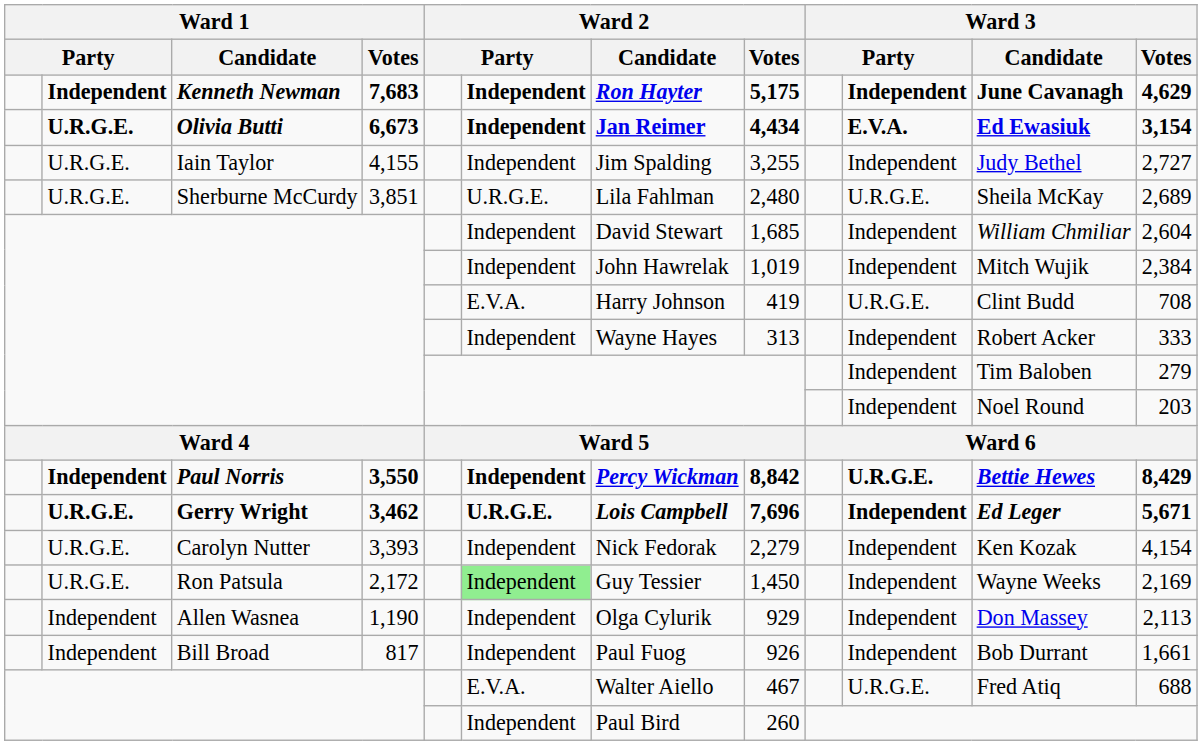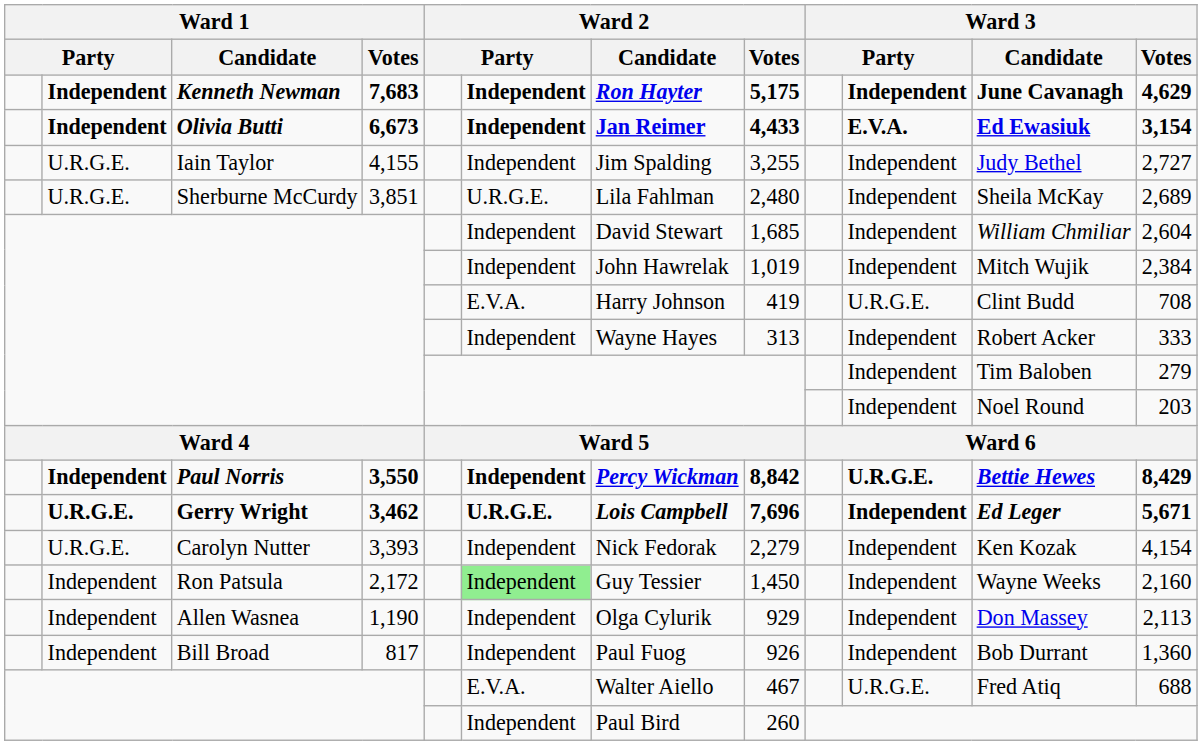 <table class="wikitable">
 <tr>
 <th colspan="4"><strong>Ward 1</strong></th>
 <th colspan="4"><strong>Ward 2</strong></th>
 <th colspan="4"><strong>Ward 3</strong></th>
 </tr>
 <tr>
 <th colspan="2">Party</th>
 <th>Candidate</th>
 <th>Votes</th>
 <th colspan="2">Party</th>
 <th>Candidate</th>
 <th>Votes</th>
 <th colspan="2">Party</th>
 <th>Candidate</th>
 <th>Votes</th>
 </tr>
 <tr>
 <td width=20px ></td>
 <td><strong>Independent</strong></td>
 <td><strong><em>Kenneth Newman</em></strong></td>
 <td align="right"><strong>7,683</strong></td>
 <td width=20px ></td>
 <td><strong>Independent</strong></td>
 <td><strong><em><a href='#'>Ron Hayter</a></em></strong></td>
 <td align="right"><strong>5,175</strong></td>
 <td width=20px ></td>
 <td><strong>Independent</strong></td>
 <td><strong>June Cavanagh</strong></td>
 <td align="right"><strong>4,629</strong></td>
 </tr>
 <tr>
 <td width=20px ></td>
-<td><strong>U.R.G.E.</strong></td>
+<td><strong>Independent</strong></td>
 <td><strong><em>Olivia Butti</em></strong></td>
 <td align="right"><strong>6,673</strong></td>
 <td width=20px ></td>
 <td><strong>Independent</strong></td>
 <td><strong><a href='#'>Jan Reimer</a></strong></td>
-<td align="right"><strong>4,434</strong></td>
+<td align="right"><strong>4,433</strong></td>
 <td width=20px ></td>
 <td><strong>E.V.A.</strong></td>
 <td><strong><a href='#'>Ed Ewasiuk</a></strong></td>
 <td align="right"><strong>3,154</strong></td>
 </tr>
 <tr>
 <td width=20px ></td>
 <td>U.R.G.E.</td>
 <td>Iain Taylor</td>
 <td align="right">4,155</td>
 <td width=20px ></td>
 <td>Independent</td>
 <td>Jim Spalding</td>
 <td align="right">3,255</td>
 <td width=20px ></td>
 <td>Independent</td>
 <td><a href='#'>Judy Bethel</a></td>
 <td align="right">2,727</td>
 </tr>
 <tr>
 <td width=20px ></td>
 <td>U.R.G.E.</td>
 <td>Sherburne McCurdy</td>
 <td align="right">3,851</td>
 <td width=20px ></td>
 <td>U.R.G.E.</td>
 <td>Lila Fahlman</td>
 <td align="right">2,480</td>
 <td width=20px ></td>
-<td>U.R.G.E.</td>
+<td>Independent</td>
 <td>Sheila McKay</td>
 <td align="right">2,689</td>
 </tr>
 <tr>
 <td colspan="4" rowspan="6"></td>
 <td width=20px ></td>
 <td>Independent</td>
 <td>David Stewart</td>
 <td align="right">1,685</td>
 <td width=20px ></td>
 <td>Independent</td>
 <td><em>William Chmiliar</em></td>
 <td align="right">2,604</td>
 </tr>
 <tr>
 <td width=20px ></td>
 <td>Independent</td>
 <td>John Hawrelak</td>
 <td align="right">1,019</td>
 <td width=20px ></td>
 <td>Independent</td>
 <td>Mitch Wujik</td>
 <td align="right">2,384</td>
 </tr>
 <tr>
 <td width=20px ></td>
 <td>E.V.A.</td>
 <td>Harry Johnson</td>
 <td align="right">419</td>
 <td width=20px ></td>
 <td>U.R.G.E.</td>
 <td>Clint Budd</td>
 <td align="right">708</td>
 </tr>
 <tr>
 <td width=20px ></td>
 <td>Independent</td>
 <td>Wayne Hayes</td>
 <td align="right">313</td>
 <td width=20px ></td>
 <td>Independent</td>
 <td>Robert Acker</td>
 <td align="right">333</td>
 </tr>
 <tr>
 <td colspan="4" rowspan="2"></td>
 <td width=20px ></td>
 <td>Independent</td>
 <td>Tim Baloben</td>
 <td align="right">279</td>
 </tr>
 <tr>
 <td width=20px ></td>
 <td>Independent</td>
 <td>Noel Round</td>
 <td align="right">203</td>
 </tr>
 <tr>
 <th colspan="4"><strong>Ward 4</strong></th>
 <th colspan="4"><strong>Ward 5</strong></th>
 <th colspan="4"><strong>Ward 6</strong></th>
 </tr>
 <tr>
 <td width=20px ></td>
 <td><strong>Independent</strong></td>
 <td><strong><em>Paul Norris</em></strong></td>
 <td align="right"><strong>3,550</strong></td>
 <td width=20px ></td>
 <td><strong>Independent</strong></td>
 <td><strong><em><a href='#'>Percy Wickman</a></em></strong></td>
 <td align="right"><strong>8,842</strong></td>
 <td width=20px ></td>
 <td><strong>U.R.G.E.</strong></td>
 <td><strong><em><a href='#'>Bettie Hewes</a></em></strong></td>
 <td align="right"><strong>8,429</strong></td>
 </tr>
 <tr>
 <td width=20px ></td>
 <td><strong>U.R.G.E.</strong></td>
 <td><strong>Gerry Wright</strong></td>
 <td align="right"><strong>3,462</strong></td>
 <td width=20px ></td>
 <td><strong>U.R.G.E.</strong></td>
 <td><strong><em>Lois Campbell</em></strong></td>
 <td align="right"><strong>7,696</strong></td>
 <td width=20px ></td>
 <td><strong>Independent</strong></td>
 <td><strong><em>Ed Leger</em></strong></td>
 <td align="right"><strong>5,671</strong></td>
 </tr>
 <tr>
 <td width=20px ></td>
 <td>U.R.G.E.</td>
 <td>Carolyn Nutter</td>
 <td align="right">3,393</td>
 <td width=20px ></td>
 <td>Independent</td>
 <td>Nick Fedorak</td>
 <td align="right">2,279</td>
 <td width=20px ></td>
 <td>Independent</td>
 <td>Ken Kozak</td>
 <td align="right">4,154</td>
 </tr>
 <tr>
 <td width=20px ></td>
-<td>U.R.G.E.</td>
+<td>Independent</td>
 <td>Ron Patsula</td>
 <td align="right">2,172</td>
 <td width=20px ></td>
 <td style="background: lightgreen;">Independent</td>
 <td>Guy Tessier</td>
 <td align="right">1,450</td>
 <td width=20px ></td>
 <td>Independent</td>
 <td>Wayne Weeks</td>
-<td align="right">2,169</td>
+<td align="right">2,160</td>
 </tr>
 <tr>
 <td width=20px ></td>
 <td>Independent</td>
 <td>Allen Wasnea</td>
 <td align="right">1,190</td>
 <td width=20px ></td>
 <td>Independent</td>
 <td>Olga Cylurik</td>
 <td align="right">929</td>
 <td width=20px ></td>
 <td>Independent</td>
 <td><a href='#'>Don Massey</a></td>
 <td align="right">2,113</td>
 </tr>
 <tr>
 <td width=20px ></td>
 <td>Independent</td>
 <td>Bill Broad</td>
 <td align="right">817</td>
 <td width=20px ></td>
 <td>Independent</td>
 <td>Paul Fuog</td>
 <td align="right">926</td>
 <td width=20px ></td>
 <td>Independent</td>
 <td>Bob Durrant</td>
-<td align="right">1,661</td>
+<td align="right">1,360</td>
 </tr>
 <tr>
 <td colspan="4" rowspan="2"></td>
 <td width=20px ></td>
 <td>E.V.A.</td>
 <td>Walter Aiello</td>
 <td align="right">467</td>
 <td width=20px ></td>
 <td>U.R.G.E.</td>
 <td>Fred Atiq</td>
 <td align="right">688</td>
 </tr>
 <tr>
 <td width=20px ></td>
 <td>Independent</td>
 <td>Paul Bird</td>
 <td align="right">260</td>
 <td colspan="4"></td>
 </tr>
 </table>
